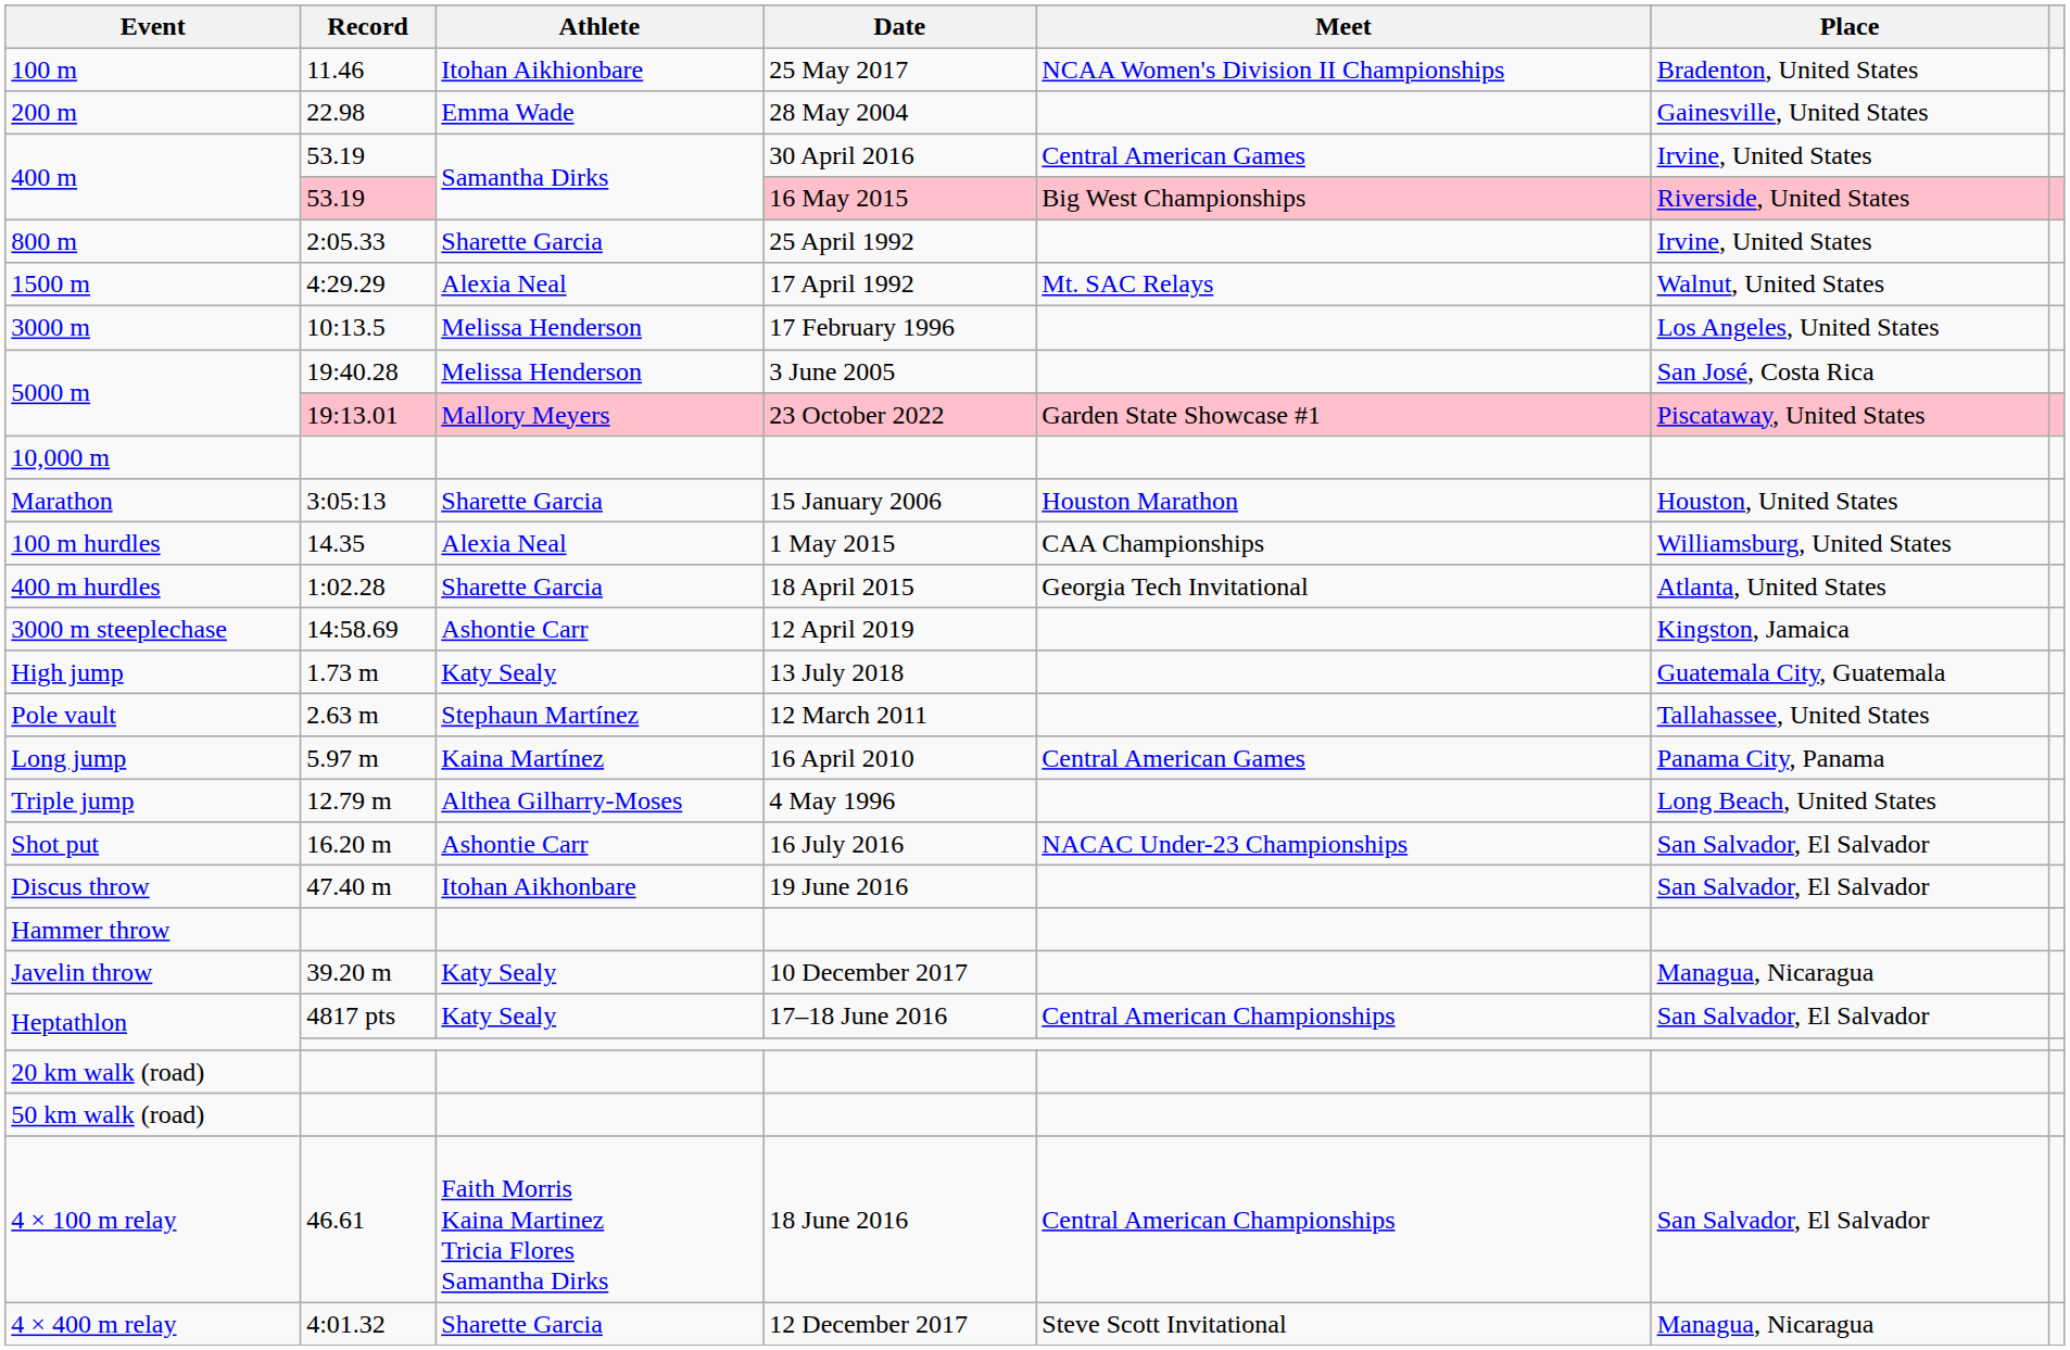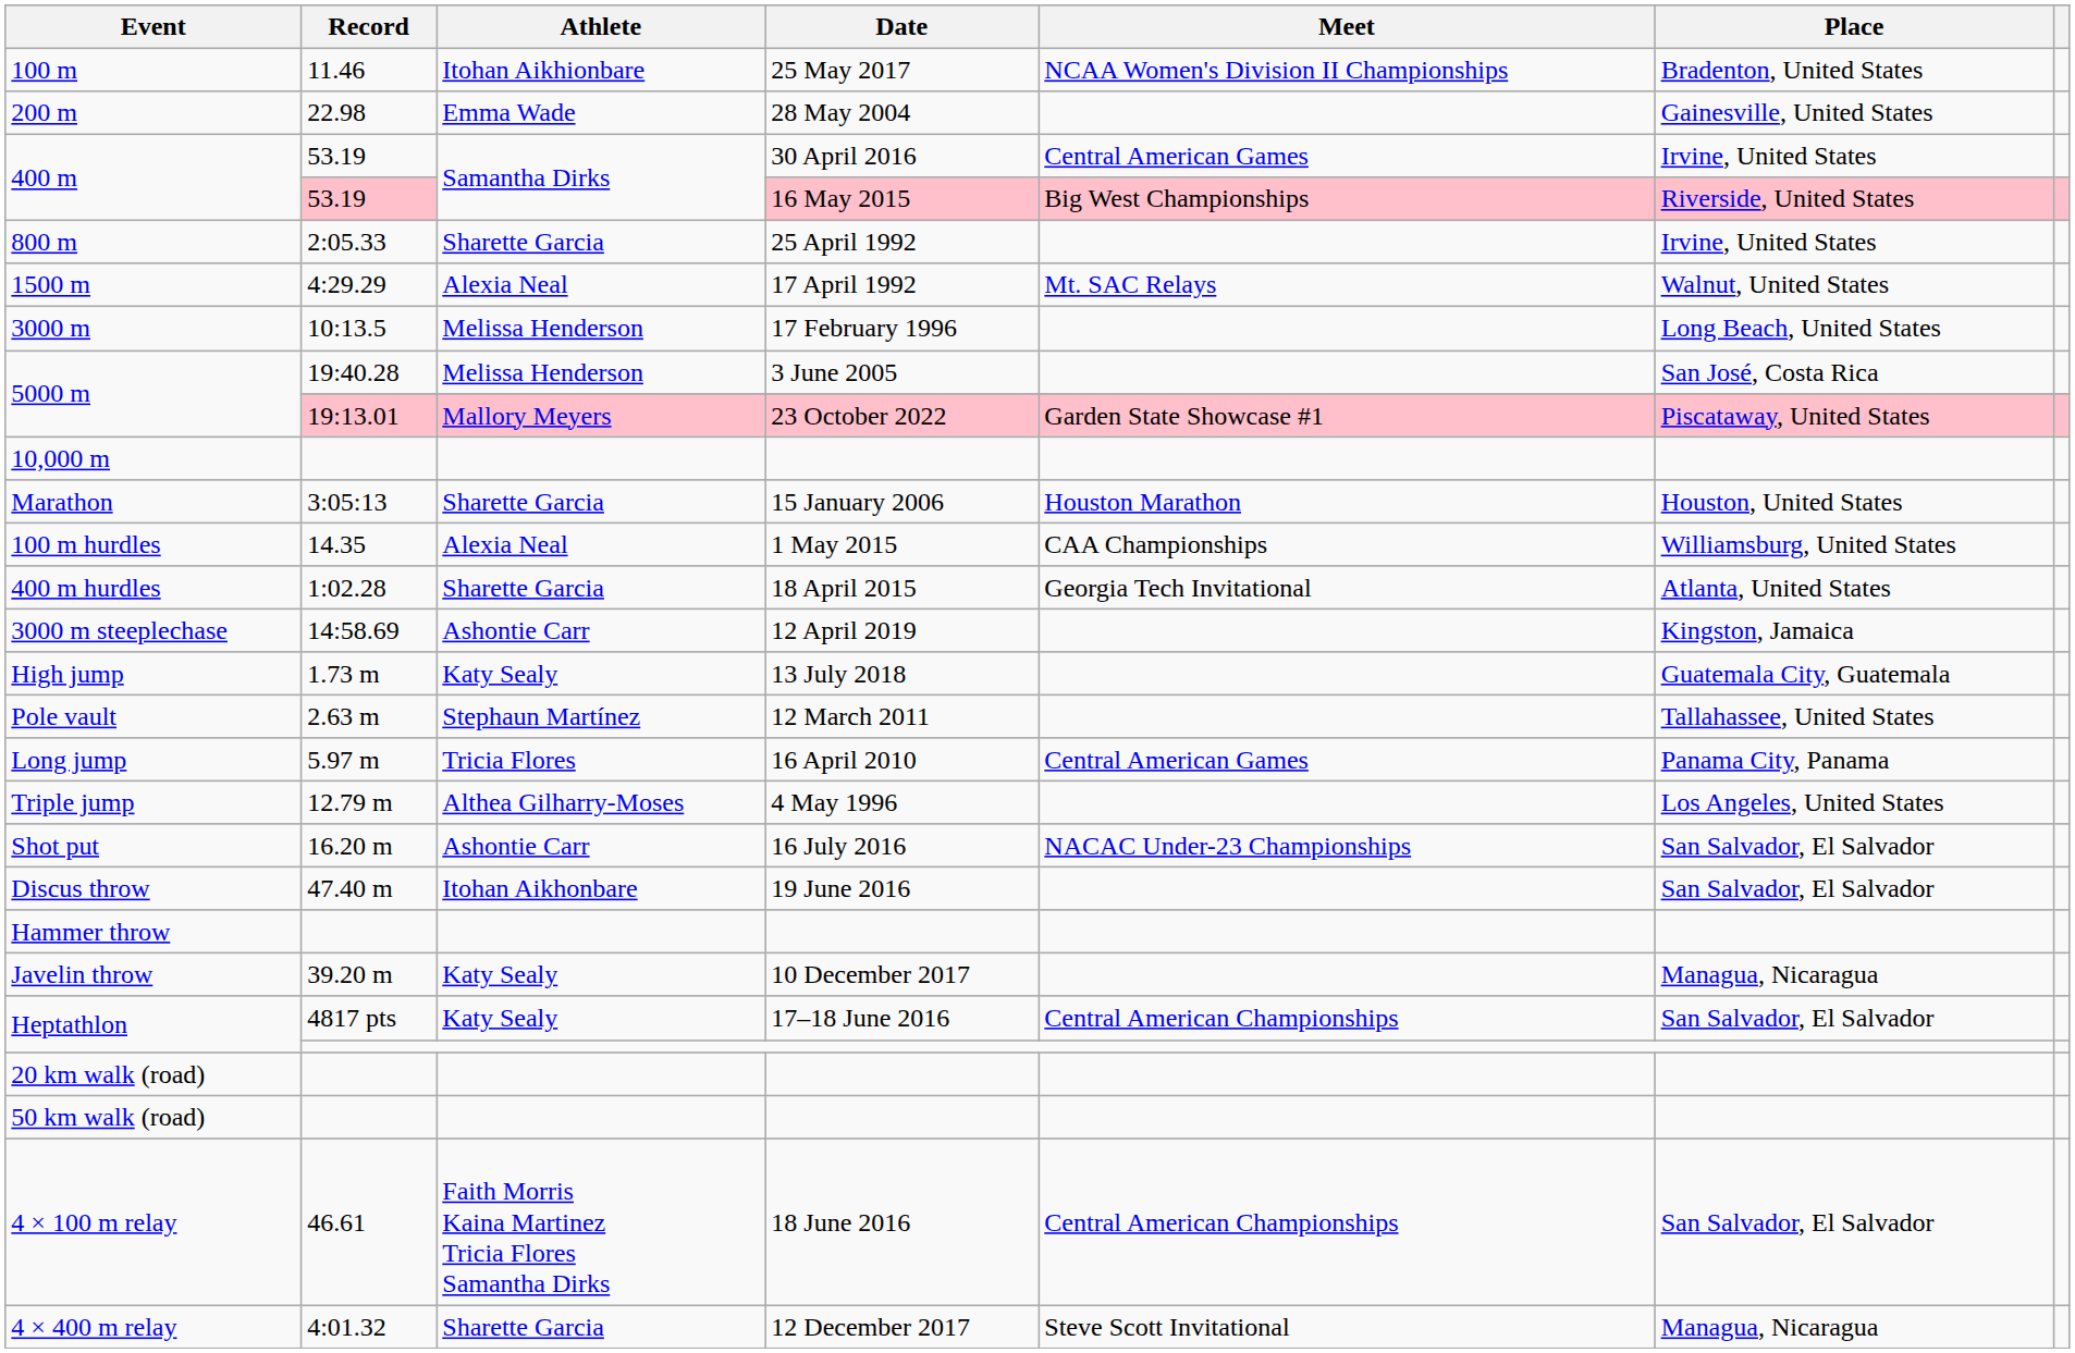 <table class="wikitable" style="font-size:95%; width: 95%;">
 <tr>
 <th>Event</th>
 <th>Record</th>
 <th>Athlete</th>
 <th>Date</th>
 <th>Meet</th>
 <th>Place</th>
 <th></th>
 </tr>
 <tr>
 <td><a href='#'>100 m</a></td>
 <td>11.46 </td>
 <td><a href='#'>Itohan Aikhionbare</a></td>
 <td>25 May 2017</td>
 <td><a href='#'>NCAA Women's Division II Championships</a></td>
 <td><a href='#'>Bradenton</a>, United States</td>
 <td></td>
 </tr>
 <tr>
 <td><a href='#'>200 m</a></td>
 <td>22.98 </td>
 <td><a href='#'>Emma Wade</a></td>
 <td>28 May 2004</td>
 <td></td>
 <td><a href='#'>Gainesville</a>, United States</td>
 <td></td>
 </tr>
 <tr>
 <td rowspan=2><a href='#'>400 m</a></td>
 <td>53.19</td>
 <td rowspan=2><a href='#'>Samantha Dirks</a></td>
 <td>30 April 2016</td>
 <td><a href='#'>Central American Games</a></td>
 <td><a href='#'>Irvine</a>, United States</td>
 <td></td>
 </tr>
 <tr style="background:pink">
 <td>53.19</td>
 <td>16 May 2015</td>
 <td>Big West Championships</td>
 <td><a href='#'>Riverside</a>, United States</td>
 <td></td>
 </tr>
 <tr>
 <td><a href='#'>800 m</a></td>
 <td>2:05.33</td>
 <td><a href='#'>Sharette Garcia</a></td>
 <td>25 April 1992</td>
 <td></td>
 <td><a href='#'>Irvine</a>, United States</td>
 <td></td>
 </tr>
 <tr>
 <td><a href='#'>1500 m</a></td>
 <td>4:29.29</td>
 <td><a href='#'>Alexia Neal</a></td>
 <td>17 April 1992</td>
 <td><a href='#'>Mt. SAC Relays</a></td>
 <td><a href='#'>Walnut</a>, United States</td>
 <td></td>
 </tr>
 <tr>
 <td><a href='#'>3000 m</a></td>
 <td>10:13.5 </td>
 <td><a href='#'>Melissa Henderson</a></td>
 <td>17 February 1996</td>
 <td></td>
-<td><a href='#'>Los Angeles</a>, United States</td>
+<td><a href='#'>Long Beach</a>, United States</td>
 <td></td>
 </tr>
 <tr>
 <td rowspan=2><a href='#'>5000 m</a></td>
 <td>19:40.28</td>
 <td><a href='#'>Melissa Henderson</a></td>
 <td>3 June 2005</td>
 <td></td>
 <td><a href='#'>San José</a>, Costa Rica</td>
 <td></td>
 </tr>
 <tr style="background:pink">
 <td>19:13.01 </td>
 <td><a href='#'>Mallory Meyers</a></td>
 <td>23 October 2022</td>
 <td>Garden State Showcase #1</td>
 <td><a href='#'>Piscataway</a>, United States</td>
 <td></td>
 </tr>
 <tr>
 <td><a href='#'>10,000 m</a></td>
 <td></td>
 <td></td>
 <td></td>
 <td></td>
 <td></td>
 <td></td>
 </tr>
 <tr>
 <td><a href='#'>Marathon</a></td>
 <td>3:05:13</td>
 <td><a href='#'>Sharette Garcia</a></td>
 <td>15 January 2006</td>
 <td><a href='#'>Houston Marathon</a></td>
 <td><a href='#'>Houston</a>, United States</td>
 <td></td>
 </tr>
 <tr>
 <td><a href='#'>100 m hurdles</a></td>
 <td>14.35 </td>
 <td><a href='#'>Alexia Neal</a></td>
 <td>1 May 2015</td>
 <td>CAA Championships</td>
 <td><a href='#'>Williamsburg</a>, United States</td>
 <td></td>
 </tr>
 <tr>
 <td><a href='#'>400 m hurdles</a></td>
 <td>1:02.28</td>
 <td><a href='#'>Sharette Garcia</a></td>
 <td>18 April 2015</td>
 <td>Georgia Tech Invitational</td>
 <td><a href='#'>Atlanta</a>, United States</td>
 <td></td>
 </tr>
 <tr>
 <td><a href='#'>3000 m steeplechase</a></td>
 <td>14:58.69</td>
 <td><a href='#'>Ashontie Carr</a></td>
 <td>12 April 2019</td>
 <td></td>
 <td><a href='#'>Kingston</a>, Jamaica</td>
 <td></td>
 </tr>
 <tr>
 <td><a href='#'>High jump</a></td>
 <td>1.73 m</td>
 <td><a href='#'>Katy Sealy</a></td>
 <td>13 July 2018</td>
 <td></td>
 <td><a href='#'>Guatemala City</a>, Guatemala</td>
 <td></td>
 </tr>
 <tr>
 <td><a href='#'>Pole vault</a></td>
 <td>2.63 m</td>
 <td><a href='#'>Stephaun Martínez</a></td>
 <td>12 March 2011</td>
 <td></td>
 <td><a href='#'>Tallahassee</a>, United States</td>
 <td></td>
 </tr>
 <tr>
 <td><a href='#'>Long jump</a></td>
 <td>5.97 m </td>
-<td><a href='#'>Kaina Martínez</a></td>
+<td><a href='#'>Tricia Flores</a></td>
 <td>16 April 2010</td>
 <td><a href='#'>Central American Games</a></td>
 <td><a href='#'>Panama City</a>, Panama</td>
 <td></td>
 </tr>
 <tr>
 <td><a href='#'>Triple jump</a></td>
 <td>12.79 m </td>
 <td><a href='#'>Althea Gilharry-Moses</a></td>
 <td>4 May 1996</td>
 <td></td>
-<td><a href='#'>Long Beach</a>, United States</td>
+<td><a href='#'>Los Angeles</a>, United States</td>
 <td></td>
 </tr>
 <tr>
 <td><a href='#'>Shot put</a></td>
 <td>16.20 m</td>
 <td><a href='#'>Ashontie Carr</a></td>
 <td>16 July 2016</td>
 <td><a href='#'>NACAC Under-23 Championships</a></td>
 <td><a href='#'>San Salvador</a>, El Salvador</td>
 <td></td>
 </tr>
 <tr>
 <td><a href='#'>Discus throw</a></td>
 <td>47.40 m</td>
 <td><a href='#'>Itohan Aikhonbare</a></td>
 <td>19 June 2016</td>
 <td></td>
 <td><a href='#'>San Salvador</a>, El Salvador</td>
 <td></td>
 </tr>
 <tr>
 <td><a href='#'>Hammer throw</a></td>
 <td></td>
 <td></td>
 <td></td>
 <td></td>
 <td></td>
 <td></td>
 </tr>
 <tr>
 <td><a href='#'>Javelin throw</a></td>
 <td>39.20 m</td>
 <td><a href='#'>Katy Sealy</a></td>
 <td>10 December 2017</td>
 <td></td>
 <td><a href='#'>Managua</a>, Nicaragua</td>
 <td></td>
 </tr>
 <tr>
 <td rowspan=2><a href='#'>Heptathlon</a></td>
 <td>4817 pts</td>
 <td><a href='#'>Katy Sealy</a></td>
 <td>17–18 June 2016</td>
 <td><a href='#'>Central American Championships</a></td>
 <td><a href='#'>San Salvador</a>, El Salvador</td>
 <td></td>
 </tr>
 <tr>
 <td colspan=5></td>
 <td></td>
 </tr>
 <tr>
 <td><a href='#'>20 km walk</a> (road)</td>
 <td></td>
 <td></td>
 <td></td>
 <td></td>
 <td></td>
 <td></td>
 </tr>
 <tr>
 <td><a href='#'>50 km walk</a> (road)</td>
 <td></td>
 <td></td>
 <td></td>
 <td></td>
 <td></td>
 <td></td>
 </tr>
 <tr>
 <td><a href='#'>4 × 100 m relay</a></td>
 <td>46.61</td>
 <td><br><a href='#'>Faith Morris</a><br><a href='#'>Kaina Martinez</a><br><a href='#'>Tricia Flores</a><br><a href='#'>Samantha Dirks</a></td>
 <td>18 June 2016</td>
 <td><a href='#'>Central American Championships</a></td>
 <td><a href='#'>San Salvador</a>, El Salvador</td>
 <td></td>
 </tr>
 <tr>
 <td><a href='#'>4 × 400 m relay</a></td>
 <td>4:01.32</td>
 <td><a href='#'>Sharette Garcia</a></td>
 <td>12 December 2017</td>
 <td>Steve Scott Invitational</td>
 <td><a href='#'>Managua</a>, Nicaragua</td>
 <td></td>
 </tr>
 </table>
